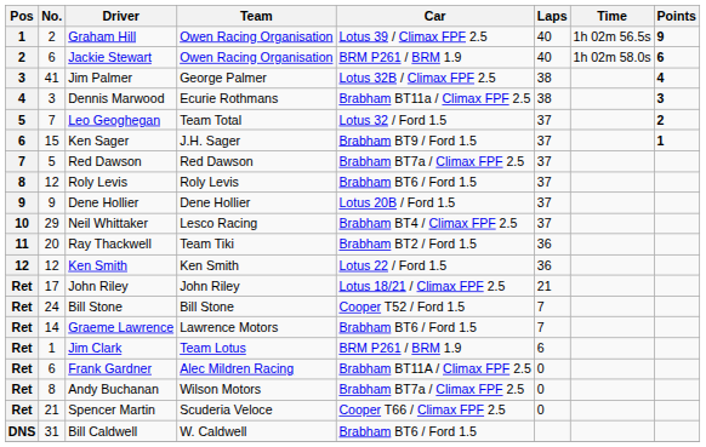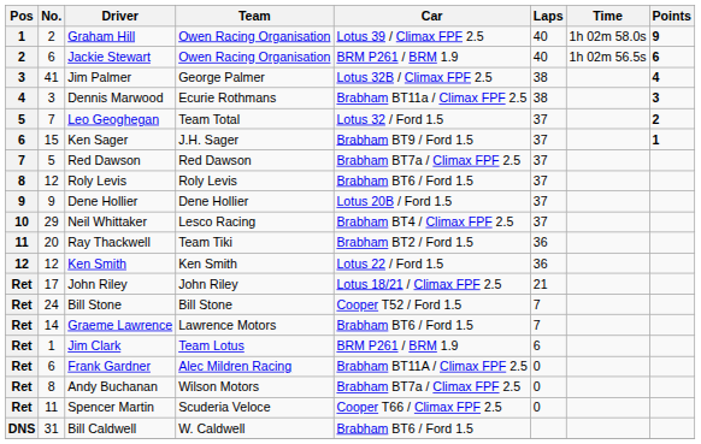 <table class="wikitable" style="font-size: 87%;">
 <tr>
 <th>Pos</th>
 <th>No.</th>
 <th>Driver</th>
 <th>Team</th>
 <th>Car</th>
 <th>Laps</th>
 <th>Time</th>
 <th>Points</th>
 </tr>
 <tr>
 <th>1</th>
 <td align="center">2</td>
 <td> <a href='#'>Graham Hill</a></td>
 <td><a href='#'>Owen Racing Organisation</a></td>
 <td><a href='#'>Lotus 39</a> / <a href='#'>Climax FPF</a> 2.5</td>
 <td>40</td>
-<td>1h 02m 56.5s</td>
+<td>1h 02m 58.0s</td>
 <td><strong>9</strong></td>
 </tr>
 <tr>
 <th>2</th>
 <td align="center">6</td>
 <td> <a href='#'>Jackie Stewart</a></td>
 <td><a href='#'>Owen Racing Organisation</a></td>
 <td><a href='#'>BRM P261</a> / <a href='#'>BRM</a> 1.9</td>
 <td>40</td>
-<td>1h 02m 58.0s</td>
+<td>1h 02m 56.5s</td>
 <td><strong>6</strong></td>
 </tr>
 <tr>
 <th>3</th>
 <td align="center">41</td>
 <td> Jim Palmer</td>
 <td>George Palmer</td>
 <td><a href='#'>Lotus 32B</a> / <a href='#'>Climax FPF</a> 2.5</td>
 <td>38</td>
 <td></td>
 <td><strong>4</strong></td>
 </tr>
 <tr>
 <th>4</th>
 <td align="center">3</td>
 <td> Dennis Marwood</td>
 <td>Ecurie Rothmans</td>
 <td><a href='#'>Brabham</a> BT11a / <a href='#'>Climax FPF</a> 2.5</td>
 <td>38</td>
 <td></td>
 <td><strong>3</strong></td>
 </tr>
 <tr>
 <th>5</th>
 <td align="center">7</td>
 <td> <a href='#'>Leo Geoghegan</a></td>
 <td>Team Total</td>
 <td><a href='#'>Lotus 32</a> / Ford 1.5</td>
 <td>37</td>
 <td></td>
 <td><strong>2</strong></td>
 </tr>
 <tr>
 <th>6</th>
 <td align="center">15</td>
 <td> Ken Sager</td>
 <td>J.H. Sager</td>
 <td><a href='#'>Brabham</a> BT9 / Ford 1.5</td>
 <td>37</td>
 <td></td>
 <td><strong>1</strong></td>
 </tr>
 <tr>
 <th>7</th>
 <td align="center">5</td>
 <td> Red Dawson</td>
 <td>Red Dawson</td>
 <td><a href='#'>Brabham</a> BT7a / <a href='#'>Climax FPF</a> 2.5</td>
 <td>37</td>
 <td></td>
 <td></td>
 </tr>
 <tr>
 <th>8</th>
 <td align="center">12</td>
 <td> Roly Levis</td>
 <td>Roly Levis</td>
 <td><a href='#'>Brabham</a> BT6 / Ford 1.5</td>
 <td>37</td>
 <td></td>
 <td></td>
 </tr>
 <tr>
 <th>9</th>
 <td align="center">9</td>
 <td> Dene Hollier</td>
 <td>Dene Hollier</td>
 <td><a href='#'>Lotus 20B</a> / Ford 1.5</td>
 <td>37</td>
 <td></td>
 <td></td>
 </tr>
 <tr>
 <th>10</th>
 <td align="center">29</td>
 <td> Neil Whittaker</td>
 <td>Lesco Racing</td>
 <td><a href='#'>Brabham</a> BT4 / <a href='#'>Climax FPF</a> 2.5</td>
 <td>37</td>
 <td></td>
 <td></td>
 </tr>
 <tr>
 <th>11</th>
 <td align="center">20</td>
 <td> Ray Thackwell</td>
 <td>Team Tiki</td>
 <td><a href='#'>Brabham</a> BT2 / Ford 1.5</td>
 <td>36</td>
 <td></td>
 <td></td>
 </tr>
 <tr>
 <th>12</th>
 <td align="center">12</td>
 <td> <a href='#'>Ken Smith</a></td>
 <td>Ken Smith</td>
 <td><a href='#'>Lotus 22</a> / Ford 1.5</td>
 <td>36</td>
 <td></td>
 <td></td>
 </tr>
 <tr>
 <th>Ret</th>
 <td align="center">17</td>
 <td> John Riley</td>
 <td>John Riley</td>
 <td><a href='#'>Lotus 18/21</a> / <a href='#'>Climax FPF</a> 2.5</td>
 <td>21</td>
 <td></td>
 <td></td>
 </tr>
 <tr>
 <th>Ret</th>
 <td align="center">24</td>
 <td> Bill Stone</td>
 <td>Bill Stone</td>
 <td><a href='#'>Cooper</a> T52 / Ford 1.5</td>
 <td>7</td>
 <td></td>
 <td></td>
 </tr>
 <tr>
 <th>Ret</th>
 <td align="center">14</td>
 <td> <a href='#'>Graeme Lawrence</a></td>
 <td>Lawrence Motors</td>
 <td><a href='#'>Brabham</a> BT6 / Ford 1.5</td>
 <td>7</td>
 <td></td>
 <td></td>
 </tr>
 <tr>
 <th>Ret</th>
 <td align="center">1</td>
 <td> <a href='#'>Jim Clark</a></td>
 <td><a href='#'>Team Lotus</a></td>
 <td><a href='#'>BRM P261</a> / <a href='#'>BRM</a> 1.9</td>
 <td>6</td>
 <td></td>
 <td></td>
 </tr>
 <tr>
 <th>Ret</th>
 <td align="center">6</td>
 <td> <a href='#'>Frank Gardner</a></td>
 <td><a href='#'>Alec Mildren Racing</a></td>
 <td><a href='#'>Brabham</a> BT11A / <a href='#'>Climax FPF</a> 2.5</td>
 <td>0</td>
 <td></td>
 <td></td>
 </tr>
 <tr>
 <th>Ret</th>
 <td align="center">8</td>
 <td> Andy Buchanan</td>
 <td>Wilson Motors</td>
 <td><a href='#'>Brabham</a> BT7a / <a href='#'>Climax FPF</a> 2.5</td>
 <td>0</td>
 <td></td>
 <td></td>
 </tr>
 <tr>
 <th>Ret</th>
-<td align="center">21</td>
+<td align="center">11</td>
 <td> Spencer Martin</td>
 <td>Scuderia Veloce</td>
 <td><a href='#'>Cooper</a> T66 / <a href='#'>Climax FPF</a> 2.5</td>
 <td>0</td>
 <td></td>
 <td></td>
 </tr>
 <tr>
 <th>DNS</th>
 <td align="center">31</td>
 <td> Bill Caldwell</td>
 <td>W. Caldwell</td>
 <td><a href='#'>Brabham</a> BT6 / Ford 1.5</td>
 <td></td>
 <td></td>
 <td></td>
 </tr>
 <tr>
 </tr>
 </table>
